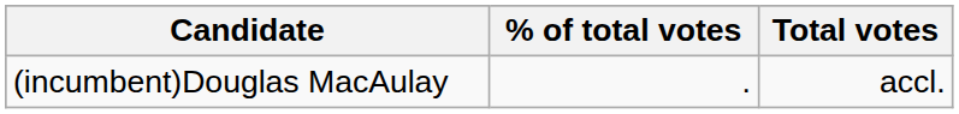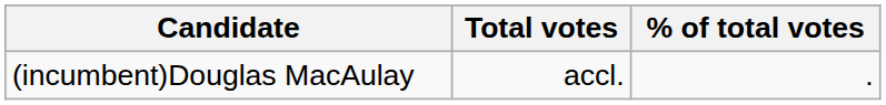 <table style="width:475px;" class="wikitable">
 <tr bgcolor="#EEEEEE">
 <th align="left">Candidate</th>
+<th align="right">Total votes</th>
 <th align="right">% of total votes</th>
-<th align="right">Total votes</th>
 </tr>
 <tr>
 <td align="left">(incumbent)Douglas MacAulay</td>
+<td align="right">accl.</td>
 <td align="right">.</td>
-<td align="right">accl.</td>
 </tr>
 </table>
